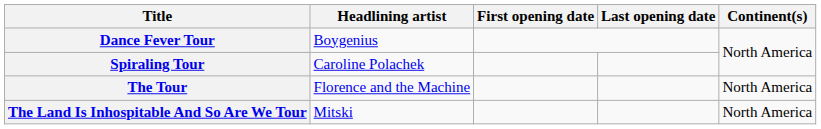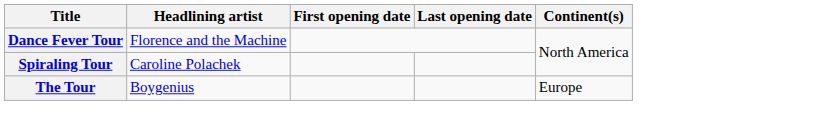 <table class="wikitable plainrowheaders">
 <tr>
 <th scope="col">Title</th>
 <th scope="col">Headlining artist</th>
 <th scope="col">First opening date</th>
 <th scope="col">Last opening date</th>
 <th scope="col">Continent(s)</th>
 </tr>
 <tr>
 <th scope="row"><a href='#'>Dance Fever Tour</a></th>
-<td><a href='#'>Boygenius</a></td>
+<td><a href='#'>Florence and the Machine</a></td>
 <td colspan="2"></td>
 <td rowspan="2">North America</td>
 </tr>
 <tr>
 <th scope="row"><a href='#'>Spiraling Tour</a></th>
 <td><a href='#'>Caroline Polachek</a></td>
 <td></td>
 <td></td>
 </tr>
 <tr>
 <th scope="row"><a href='#'>The Tour</a></th>
-<td><a href='#'>Florence and the Machine</a></td>
+<td><a href='#'>Boygenius</a></td>
 <td></td>
 <td></td>
-<td>North America</td>
-</tr>
-<tr>
-<th scope="row"><a href='#'>The Land Is Inhospitable And So Are We Tour</a></th>
-<td><a href='#'>Mitski</a></td>
-<td></td>
-<td></td>
-<td>North America</td>
+<td>Europe</td>
 </tr>
 </table>
